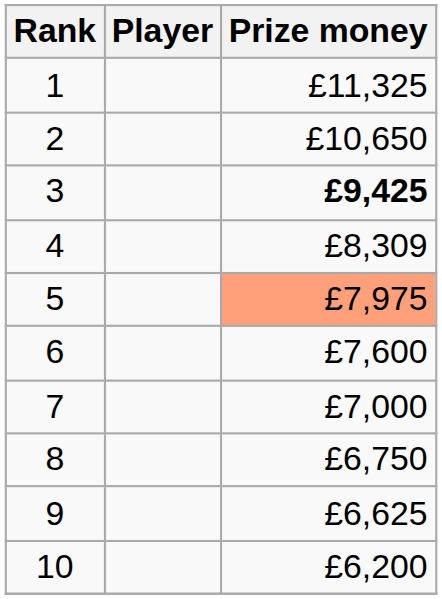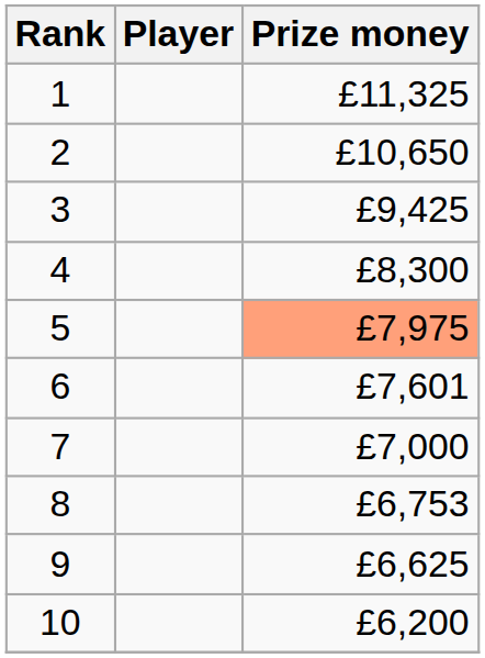 <table class="wikitable" style="text-align:right; margin-left:1em">
 <tr>
 <th>Rank</th>
 <th>Player</th>
 <th>Prize money</th>
 </tr>
 <tr>
 <td align=center>1</td>
 <td style="text-align:left"></td>
 <td>£11,325</td>
 </tr>
 <tr>
 <td align=center>2</td>
 <td style="text-align:left"></td>
 <td>£10,650</td>
 </tr>
 <tr>
 <td align=center>3</td>
 <td style="text-align:left"></td>
-<td><strong>£9,425</strong></td>
+<td>£9,425</td>
 </tr>
 <tr>
 <td align=center>4</td>
 <td style="text-align:left"></td>
-<td>£8,309</td>
+<td>£8,300</td>
 </tr>
 <tr>
 <td align=center>5</td>
 <td style="text-align:left"></td>
 <td style="background: lightsalmon;">£7,975</td>
 </tr>
 <tr>
 <td align=center>6</td>
 <td style="text-align:left"></td>
-<td>£7,600</td>
+<td>£7,601</td>
 </tr>
 <tr>
 <td align=center>7</td>
 <td style="text-align:left"></td>
 <td>£7,000</td>
 </tr>
 <tr>
 <td align=center>8</td>
 <td style="text-align:left"></td>
-<td>£6,750</td>
+<td>£6,753</td>
 </tr>
 <tr>
 <td align=center>9</td>
 <td style="text-align:left"></td>
 <td>£6,625</td>
 </tr>
 <tr>
 <td align=center>10</td>
 <td style="text-align:left"></td>
 <td>£6,200</td>
 </tr>
 <tr>
 </tr>
 </table>
